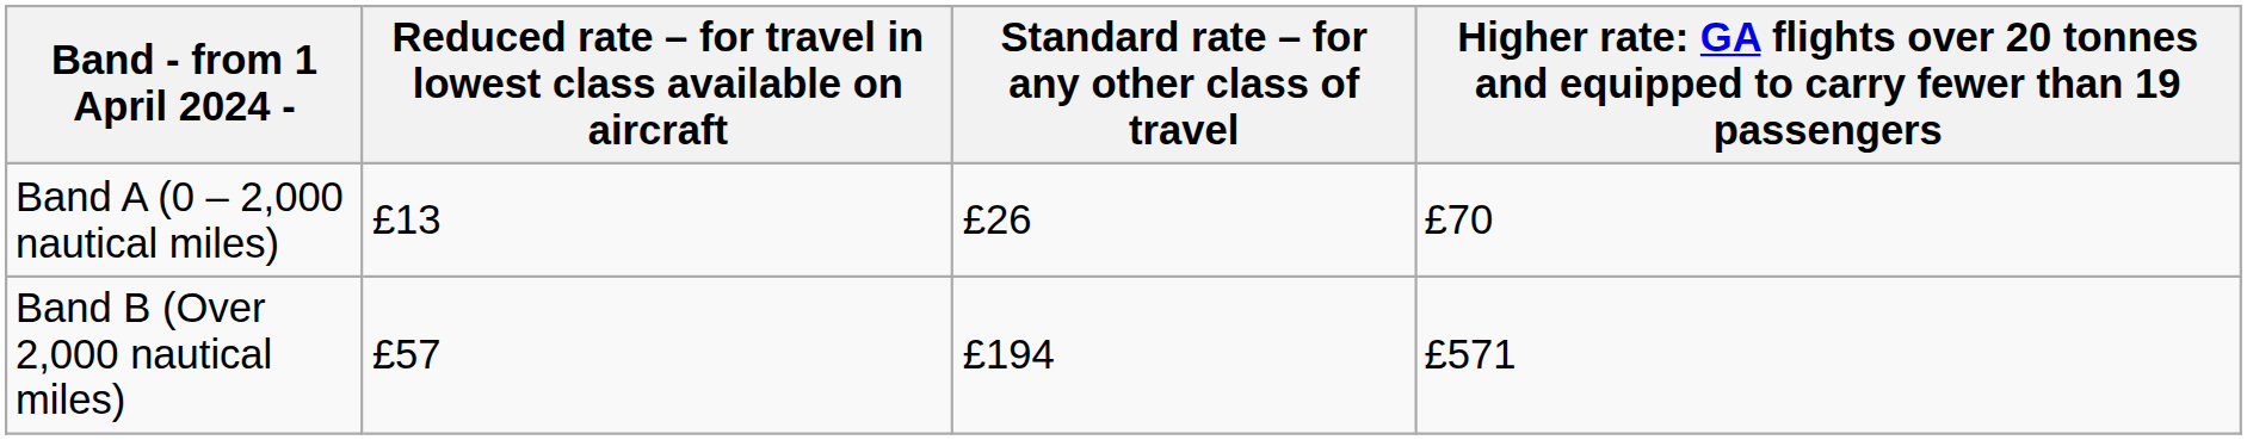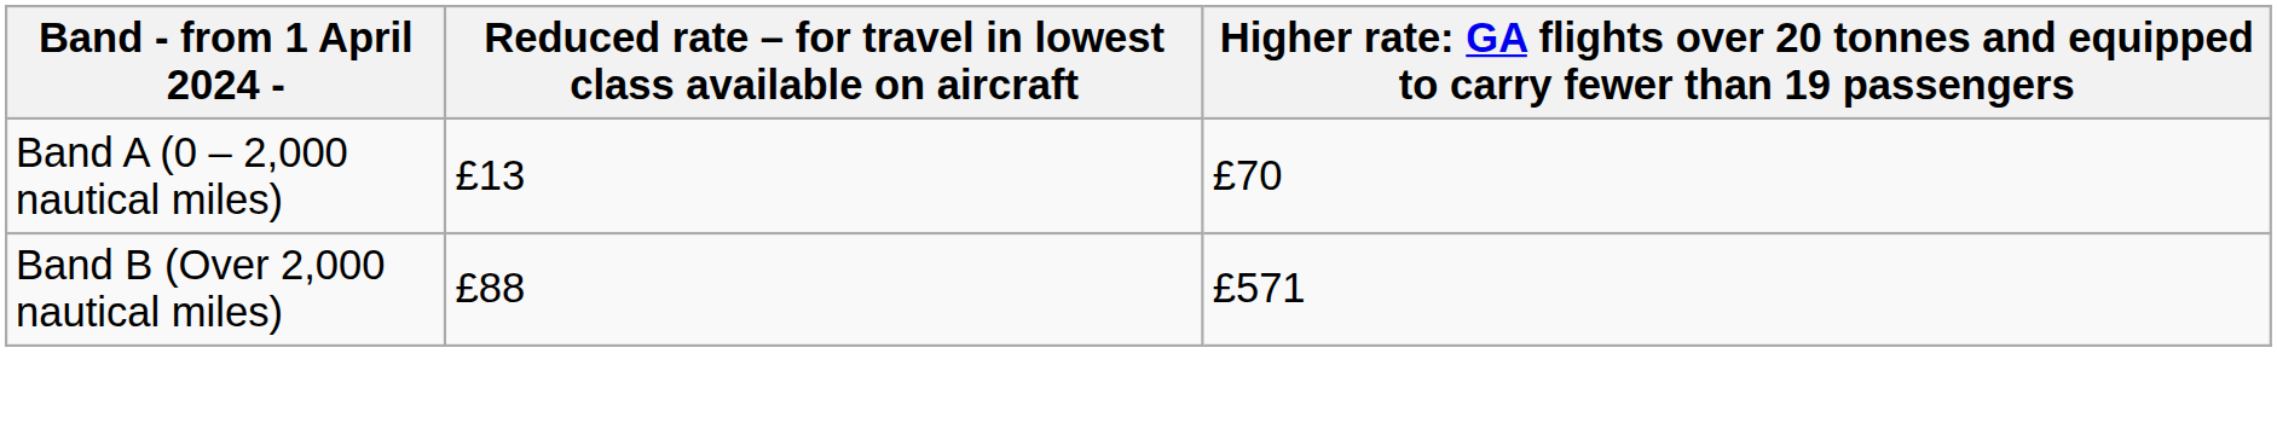 <table class="wikitable" style="text-align:left">
 <tr>
 <th><strong> Band - from 1 April 2024 -</strong></th>
 <th><strong> Reduced rate – for travel in lowest class available on aircraft</strong></th>
-<th><strong> Standard rate – for any other class of travel </strong></th>
 <th><strong> Higher rate: <a href='#'>GA</a> flights over 20 tonnes and equipped to carry fewer than 19 passengers </strong></th>
 </tr>
 <tr>
 <td>Band A (0 – 2,000 nautical miles)</td>
 <td>£13</td>
-<td>£26</td>
 <td>£70</td>
 </tr>
 <tr>
 <td>Band B (Over 2,000 nautical miles)</td>
-<td>£57</td>
-<td>£194</td>
+<td>£88</td>
 <td>£571</td>
 </tr>
 </table>
